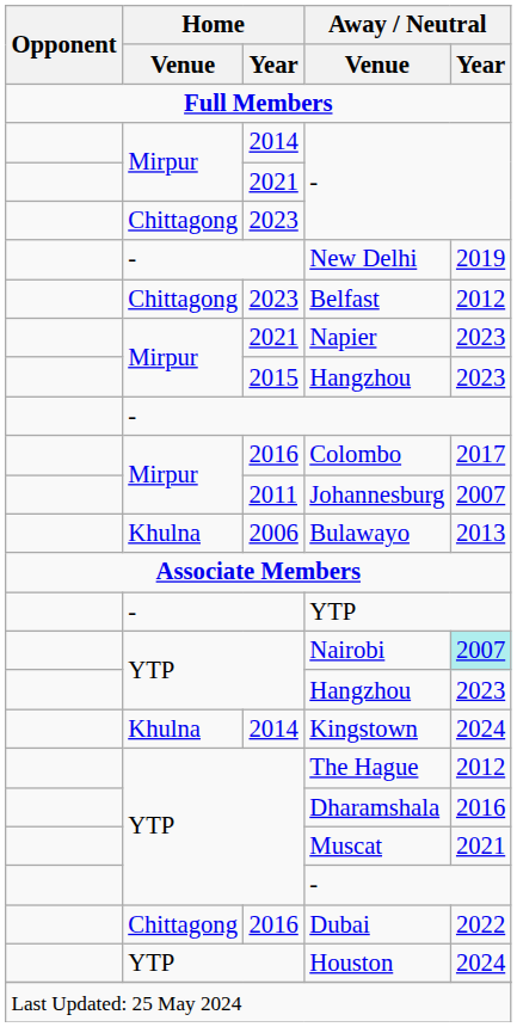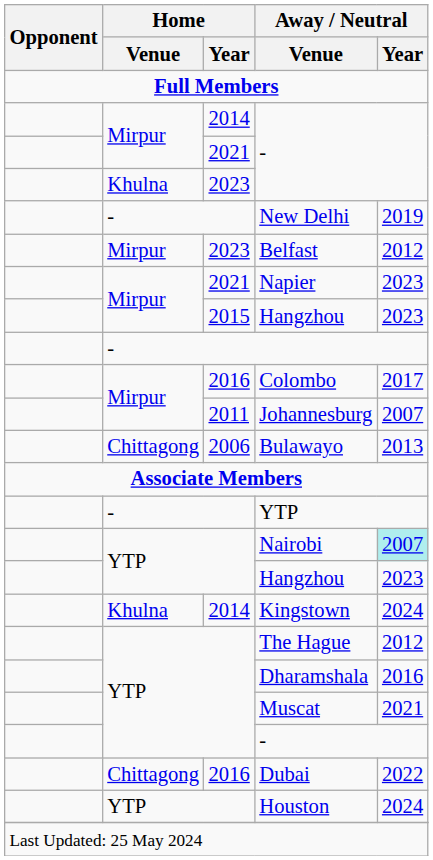 <table class="wikitable sortable mw-collapsible plainrowheaders">
 <tr>
 <th rowspan="2">Opponent</th>
 <th colspan="2">Home</th>
 <th colspan="2">Away / Neutral</th>
 </tr>
 <tr>
 <th>Venue</th>
 <th style="text-align:center">Year</th>
 <th style="text-align:center">Venue</th>
 <th style="text-align:center">Year</th>
 </tr>
 <tr>
 <td colspan="9" style="text-align: center;"><strong><a href='#'>Full Members</a></strong></td>
 </tr>
 <tr>
 <td></td>
 <td rowspan="2"><a href='#'>Mirpur</a></td>
 <td><a href='#'>2014</a></td>
 <td colspan="2" rowspan="3">-</td>
 </tr>
 <tr>
 <td></td>
 <td><a href='#'>2021</a></td>
 </tr>
 <tr>
 <td></td>
-<td><a href='#'>Chittagong</a></td>
+<td><a href='#'>Khulna</a></td>
 <td><a href='#'>2023</a></td>
 </tr>
 <tr>
 <td></td>
 <td colspan="2">-</td>
 <td><a href='#'>New Delhi</a></td>
 <td><a href='#'>2019</a></td>
 </tr>
 <tr>
 <td></td>
-<td><a href='#'>Chittagong</a></td>
+<td><a href='#'>Mirpur</a></td>
 <td><a href='#'>2023</a></td>
 <td><a href='#'>Belfast</a></td>
 <td><a href='#'>2012</a></td>
 </tr>
 <tr>
 <td></td>
 <td rowspan="2"><a href='#'>Mirpur</a></td>
 <td><a href='#'>2021</a></td>
 <td><a href='#'>Napier</a></td>
 <td><a href='#'>2023</a></td>
 </tr>
 <tr>
 <td></td>
 <td><a href='#'>2015</a></td>
 <td><a href='#'>Hangzhou</a></td>
 <td><a href='#'>2023</a></td>
 </tr>
 <tr>
 <td></td>
 <td colspan="4">-</td>
 </tr>
 <tr>
 <td></td>
 <td rowspan="2"><a href='#'>Mirpur</a></td>
 <td><a href='#'>2016</a></td>
 <td><a href='#'>Colombo</a></td>
 <td><a href='#'>2017</a></td>
 </tr>
 <tr>
 <td></td>
 <td><a href='#'>2011</a></td>
 <td><a href='#'>Johannesburg</a></td>
 <td><a href='#'>2007</a></td>
 </tr>
 <tr>
 <td></td>
-<td><a href='#'>Khulna</a></td>
+<td><a href='#'>Chittagong</a></td>
 <td><a href='#'>2006</a></td>
 <td><a href='#'>Bulawayo</a></td>
 <td><a href='#'>2013</a></td>
 </tr>
 <tr>
 <td colspan="9" style="text-align: center;"><strong><a href='#'>Associate Members</a></strong></td>
 </tr>
 <tr>
 <td></td>
 <td colspan="2">-</td>
 <td colspan="2">YTP</td>
 </tr>
 <tr>
 <td></td>
 <td colspan="2" rowspan="2">YTP</td>
 <td><a href='#'>Nairobi</a></td>
 <td style="background: paleturquoise;"><a href='#'>2007</a></td>
 </tr>
 <tr>
 <td></td>
 <td><a href='#'>Hangzhou</a></td>
 <td><a href='#'>2023</a></td>
 </tr>
 <tr>
 <td></td>
 <td><a href='#'>Khulna</a></td>
 <td><a href='#'>2014</a></td>
 <td><a href='#'>Kingstown</a></td>
 <td><a href='#'>2024</a></td>
 </tr>
 <tr>
 <td></td>
 <td colspan="2" rowspan="4">YTP</td>
 <td><a href='#'>The Hague</a></td>
 <td><a href='#'>2012</a></td>
 </tr>
 <tr>
 <td></td>
 <td><a href='#'>Dharamshala</a></td>
 <td><a href='#'>2016</a></td>
 </tr>
 <tr>
 <td></td>
 <td><a href='#'>Muscat</a></td>
 <td><a href='#'>2021</a></td>
 </tr>
 <tr>
 <td></td>
 <td colspan="2">-</td>
 </tr>
 <tr>
 <td></td>
 <td><a href='#'>Chittagong</a></td>
 <td><a href='#'>2016</a></td>
 <td><a href='#'>Dubai</a></td>
 <td><a href='#'>2022</a></td>
 </tr>
 <tr>
 <td></td>
 <td colspan="2">YTP</td>
 <td><a href='#'>Houston</a></td>
 <td><a href='#'>2024</a></td>
 </tr>
 <tr>
 </tr>
 <tr class="sortbottom">
 <td colspan="5"><small>Last Updated: 25 May 2024</small></td>
 </tr>
 </table>
